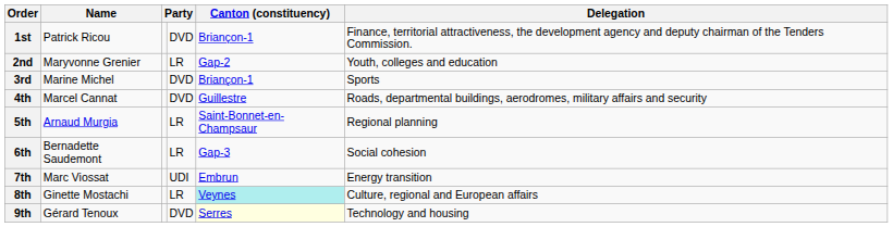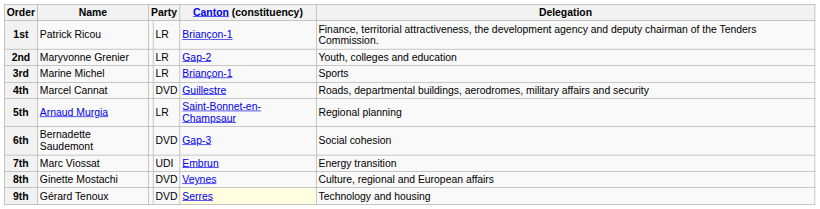 <table class="wikitable">
 <tr>
 <th>Order</th>
 <th>Name</th>
 <th colspan="2">Party</th>
 <th><a href='#'>Canton</a> (constituency)</th>
 <th>Delegation</th>
 </tr>
 <tr>
 <th>1st</th>
 <td>Patrick Ricou</td>
 <td></td>
-<td>DVD</td>
+<td>LR</td>
 <td><a href='#'>Briançon-1</a></td>
 <td>Finance, territorial attractiveness, the development agency and deputy chairman of the Tenders Commission.</td>
 </tr>
 <tr>
 <th>2nd</th>
 <td>Maryvonne Grenier</td>
 <td></td>
 <td>LR</td>
 <td><a href='#'>Gap-2</a></td>
 <td>Youth, colleges and education</td>
 </tr>
 <tr>
 <th>3rd</th>
 <td>Marine Michel</td>
 <td></td>
-<td>DVD</td>
+<td>LR</td>
 <td><a href='#'>Briançon-1</a></td>
 <td>Sports</td>
 </tr>
 <tr>
 <th>4th</th>
 <td>Marcel Cannat</td>
 <td></td>
 <td>DVD</td>
 <td><a href='#'>Guillestre</a></td>
 <td>Roads, departmental buildings, aerodromes, military affairs and security</td>
 </tr>
 <tr>
 <th>5th</th>
 <td><a href='#'>Arnaud Murgia</a></td>
 <td></td>
 <td>LR</td>
 <td><a href='#'>Saint-Bonnet-en-Champsaur</a></td>
 <td>Regional planning</td>
 </tr>
 <tr>
 <th>6th</th>
 <td>Bernadette Saudemont</td>
 <td></td>
-<td>LR</td>
+<td>DVD</td>
 <td><a href='#'>Gap-3</a></td>
 <td>Social cohesion</td>
 </tr>
 <tr>
 <th>7th</th>
 <td>Marc Viossat</td>
 <td></td>
 <td>UDI</td>
 <td><a href='#'>Embrun</a></td>
 <td>Energy transition</td>
 </tr>
 <tr>
 <th>8th</th>
 <td>Ginette Mostachi</td>
 <td></td>
-<td>LR</td>
-<td style="background: paleturquoise;"><a href='#'>Veynes</a></td>
+<td>DVD</td>
+<td><a href='#'>Veynes</a></td>
 <td>Culture, regional and European affairs</td>
 </tr>
 <tr>
 <th>9th</th>
 <td>Gérard Tenoux</td>
 <td></td>
 <td>DVD</td>
 <td style="background: lightyellow;"><a href='#'>Serres</a></td>
 <td>Technology and housing</td>
 </tr>
 </table>
